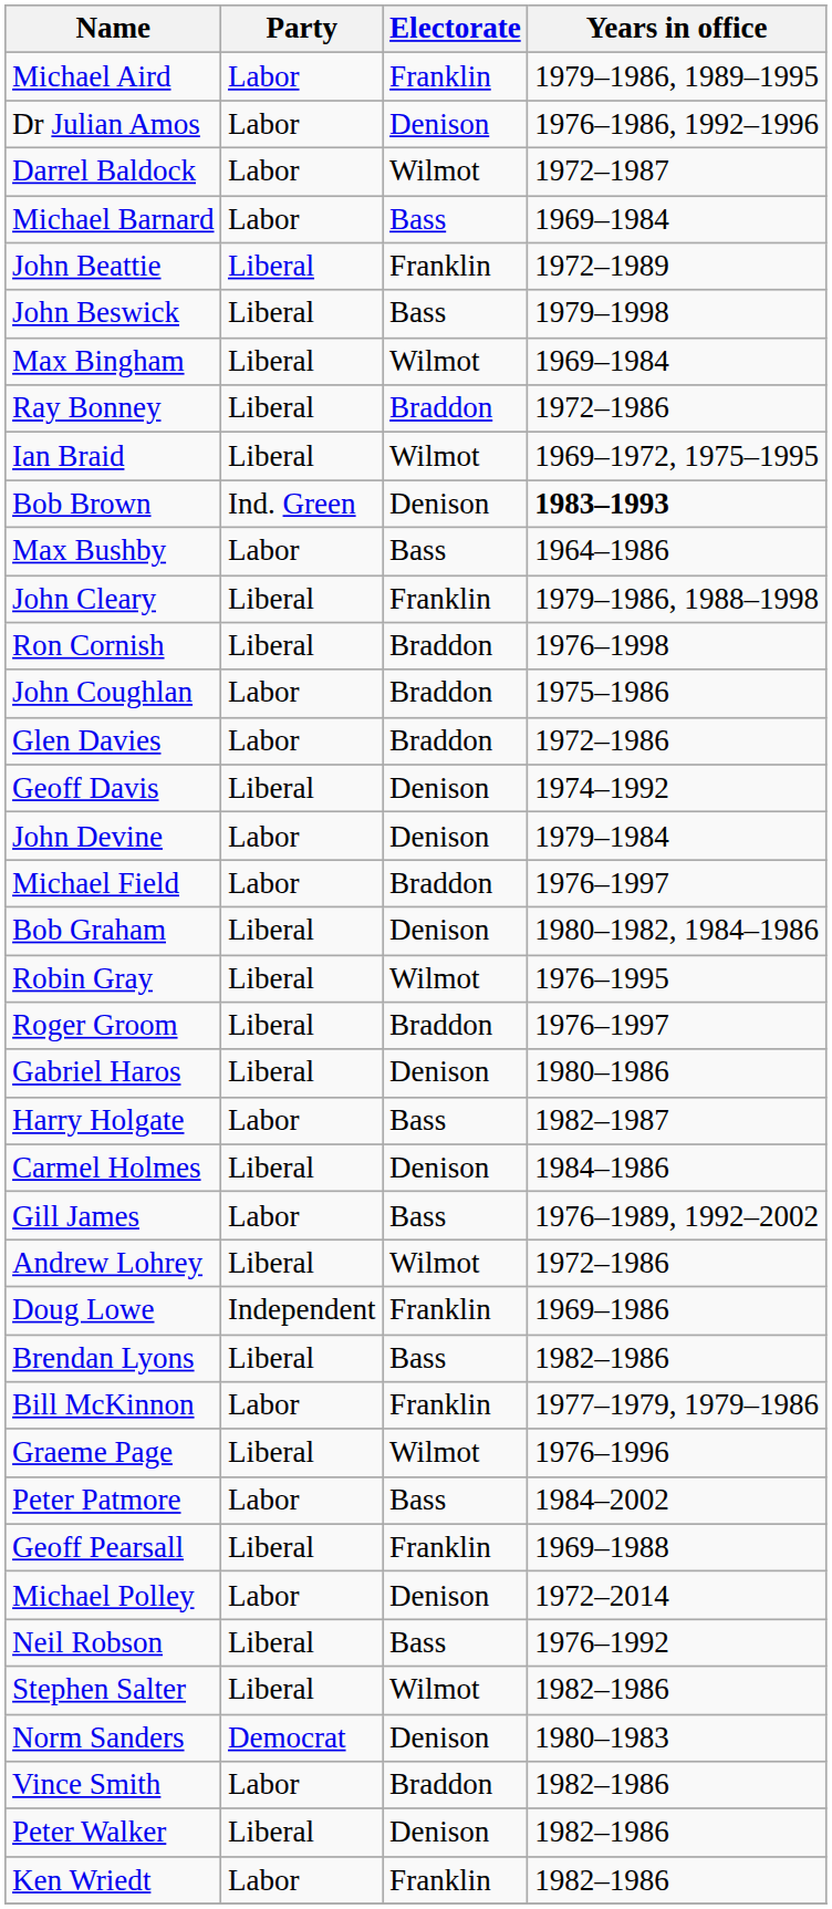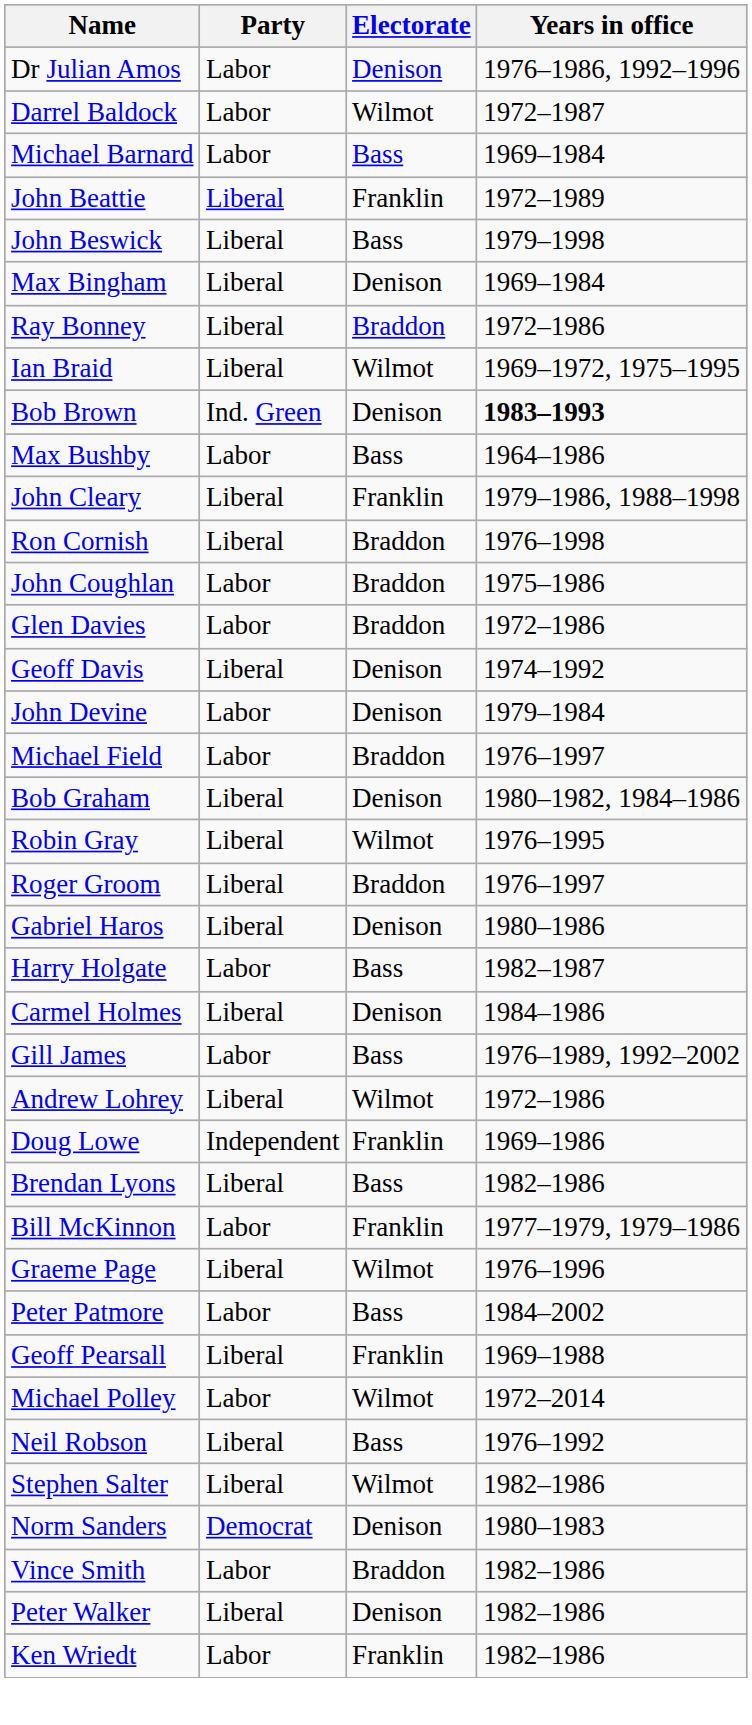 <table class="wikitable sortable">
 <tr>
 <th>Name</th>
 <th>Party</th>
 <th><a href='#'>Electorate</a></th>
 <th>Years in office</th>
-</tr>
-<tr>
-<td><a href='#'>Michael Aird</a></td>
-<td><a href='#'>Labor</a></td>
-<td><a href='#'>Franklin</a></td>
-<td>1979–1986, 1989–1995</td>
 </tr>
 <tr>
 <td>Dr <a href='#'>Julian Amos</a></td>
 <td>Labor</td>
 <td><a href='#'>Denison</a></td>
 <td>1976–1986, 1992–1996</td>
 </tr>
 <tr>
 <td><a href='#'>Darrel Baldock</a></td>
 <td>Labor</td>
 <td>Wilmot</td>
 <td>1972–1987</td>
 </tr>
 <tr>
 <td><a href='#'>Michael Barnard</a></td>
 <td>Labor</td>
 <td><a href='#'>Bass</a></td>
 <td>1969–1984</td>
 </tr>
 <tr>
 <td><a href='#'>John Beattie</a></td>
 <td><a href='#'>Liberal</a></td>
 <td>Franklin</td>
 <td>1972–1989</td>
 </tr>
 <tr>
 <td><a href='#'>John Beswick</a></td>
 <td>Liberal</td>
 <td>Bass</td>
 <td>1979–1998</td>
 </tr>
 <tr>
 <td><a href='#'>Max Bingham</a></td>
 <td>Liberal</td>
-<td>Wilmot</td>
+<td>Denison</td>
 <td>1969–1984</td>
 </tr>
 <tr>
 <td><a href='#'>Ray Bonney</a></td>
 <td>Liberal</td>
 <td><a href='#'>Braddon</a></td>
 <td>1972–1986</td>
 </tr>
 <tr>
 <td><a href='#'>Ian Braid</a></td>
 <td>Liberal</td>
 <td>Wilmot</td>
 <td>1969–1972, 1975–1995</td>
 </tr>
 <tr>
 <td><a href='#'>Bob Brown</a></td>
 <td>Ind. <a href='#'>Green</a></td>
 <td>Denison</td>
 <td><strong>1983–1993</strong></td>
 </tr>
 <tr>
 <td><a href='#'>Max Bushby</a></td>
 <td>Labor</td>
 <td>Bass</td>
 <td>1964–1986</td>
 </tr>
 <tr>
 <td><a href='#'>John Cleary</a></td>
 <td>Liberal</td>
 <td>Franklin</td>
 <td>1979–1986, 1988–1998</td>
 </tr>
 <tr>
 <td><a href='#'>Ron Cornish</a></td>
 <td>Liberal</td>
 <td>Braddon</td>
 <td>1976–1998</td>
 </tr>
 <tr>
 <td><a href='#'>John Coughlan</a></td>
 <td>Labor</td>
 <td>Braddon</td>
 <td>1975–1986</td>
 </tr>
 <tr>
 <td><a href='#'>Glen Davies</a></td>
 <td>Labor</td>
 <td>Braddon</td>
 <td>1972–1986</td>
 </tr>
 <tr>
 <td><a href='#'>Geoff Davis</a></td>
 <td>Liberal</td>
 <td>Denison</td>
 <td>1974–1992</td>
 </tr>
 <tr>
 <td><a href='#'>John Devine</a></td>
 <td>Labor</td>
 <td>Denison</td>
 <td>1979–1984</td>
 </tr>
 <tr>
 <td><a href='#'>Michael Field</a></td>
 <td>Labor</td>
 <td>Braddon</td>
 <td>1976–1997</td>
 </tr>
 <tr>
 <td><a href='#'>Bob Graham</a></td>
 <td>Liberal</td>
 <td>Denison</td>
 <td>1980–1982, 1984–1986</td>
 </tr>
 <tr>
 <td><a href='#'>Robin Gray</a></td>
 <td>Liberal</td>
 <td>Wilmot</td>
 <td>1976–1995</td>
 </tr>
 <tr>
 <td><a href='#'>Roger Groom</a></td>
 <td>Liberal</td>
 <td>Braddon</td>
 <td>1976–1997</td>
 </tr>
 <tr>
 <td><a href='#'>Gabriel Haros</a></td>
 <td>Liberal</td>
 <td>Denison</td>
 <td>1980–1986</td>
 </tr>
 <tr>
 <td><a href='#'>Harry Holgate</a></td>
 <td>Labor</td>
 <td>Bass</td>
 <td>1982–1987</td>
 </tr>
 <tr>
 <td><a href='#'>Carmel Holmes</a></td>
 <td>Liberal</td>
 <td>Denison</td>
 <td>1984–1986</td>
 </tr>
 <tr>
 <td><a href='#'>Gill James</a></td>
 <td>Labor</td>
 <td>Bass</td>
 <td>1976–1989, 1992–2002</td>
 </tr>
 <tr>
 <td><a href='#'>Andrew Lohrey</a></td>
 <td>Liberal</td>
 <td>Wilmot</td>
 <td>1972–1986</td>
 </tr>
 <tr>
 <td><a href='#'>Doug Lowe</a></td>
 <td>Independent</td>
 <td>Franklin</td>
 <td>1969–1986</td>
 </tr>
 <tr>
 <td><a href='#'>Brendan Lyons</a></td>
 <td>Liberal</td>
 <td>Bass</td>
 <td>1982–1986</td>
 </tr>
 <tr>
 <td><a href='#'>Bill McKinnon</a></td>
 <td>Labor</td>
 <td>Franklin</td>
 <td>1977–1979, 1979–1986</td>
 </tr>
 <tr>
 <td><a href='#'>Graeme Page</a></td>
 <td>Liberal</td>
 <td>Wilmot</td>
 <td>1976–1996</td>
 </tr>
 <tr>
 <td><a href='#'>Peter Patmore</a></td>
 <td>Labor</td>
 <td>Bass</td>
 <td>1984–2002</td>
 </tr>
 <tr>
 <td><a href='#'>Geoff Pearsall</a></td>
 <td>Liberal</td>
 <td>Franklin</td>
 <td>1969–1988</td>
 </tr>
 <tr>
 <td><a href='#'>Michael Polley</a></td>
 <td>Labor</td>
-<td>Denison</td>
+<td>Wilmot</td>
 <td>1972–2014</td>
 </tr>
 <tr>
 <td><a href='#'>Neil Robson</a></td>
 <td>Liberal</td>
 <td>Bass</td>
 <td>1976–1992</td>
 </tr>
 <tr>
 <td><a href='#'>Stephen Salter</a></td>
 <td>Liberal</td>
 <td>Wilmot</td>
 <td>1982–1986</td>
 </tr>
 <tr>
 <td><a href='#'>Norm Sanders</a></td>
 <td><a href='#'>Democrat</a></td>
 <td>Denison</td>
 <td>1980–1983</td>
 </tr>
 <tr>
 <td><a href='#'>Vince Smith</a></td>
 <td>Labor</td>
 <td>Braddon</td>
 <td>1982–1986</td>
 </tr>
 <tr>
 <td><a href='#'>Peter Walker</a></td>
 <td>Liberal</td>
 <td>Denison</td>
 <td>1982–1986</td>
 </tr>
 <tr>
 <td><a href='#'>Ken Wriedt</a></td>
 <td>Labor</td>
 <td>Franklin</td>
 <td>1982–1986</td>
 </tr>
 <tr>
 </tr>
 </table>
